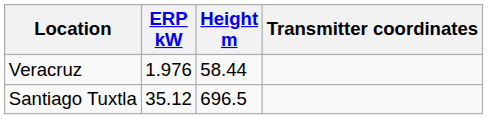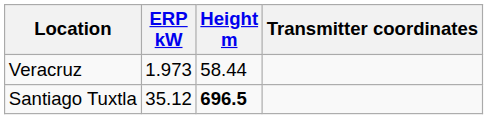 <table class="wikitable sortable">
 <tr>
 <th>Location</th>
 <th data-sort-type="number"><a href='#'>ERP</a><br><a href='#'>kW</a></th>
 <th data-sort-type="number"><a href='#'>Height</a><br><a href='#'>m</a></th>
 <th class="unsortable">Transmitter coordinates</th>
 </tr>
 <tr>
 <td>Veracruz</td>
-<td>1.976</td>
+<td>1.973</td>
 <td>58.44</td>
 <td></td>
 </tr>
 <tr>
 <td>Santiago Tuxtla</td>
 <td>35.12</td>
-<td>696.5</td>
+<td><strong>696.5</strong></td>
 <td> </td>
 </tr>
 </table>
